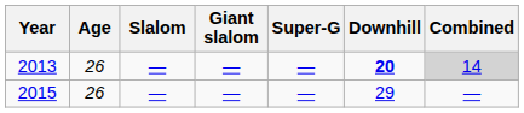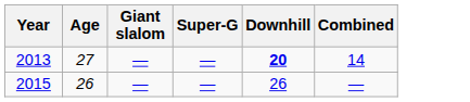 <table class=wikitable style="text-align:center">
 <tr>
 <th>  Year  </th>
 <th> Age </th>
-<th> Slalom </th>
 <th>Giant<br> slalom </th>
 <th>Super-G</th>
 <th>Downhill</th>
 <th>Combined</th>
 </tr>
 <tr>
 <td><a href='#'>2013</a></td>
-<td><em>26</em></td>
-<td><a href='#'>—</a></td>
+<td><em>27</em></td>
 <td><a href='#'>—</a></td>
 <td><a href='#'>—</a></td>
 <td><strong><a href='#'>20</a></strong></td>
-<td style="background: lightgrey;"><a href='#'>14</a></td>
+<td><a href='#'>14</a></td>
 </tr>
 <tr>
 <td><a href='#'>2015</a></td>
 <td><em>26</em></td>
 <td><a href='#'>—</a></td>
 <td><a href='#'>—</a></td>
-<td><a href='#'>—</a></td>
-<td><a href='#'>29</a></td>
+<td><a href='#'>26</a></td>
 <td><a href='#'>—</a></td>
 </tr>
 </table>
